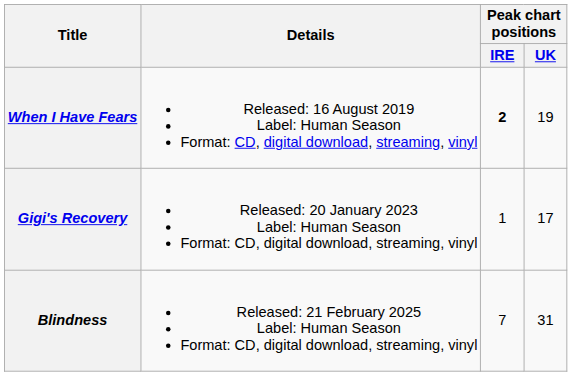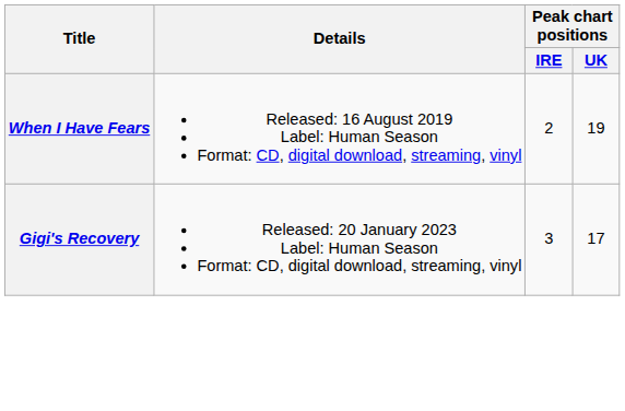 <table class="wikitable plainrowheaders" style="text-align:center;" border="1">
 <tr>
 <th scope="col" rowspan="2">Title</th>
 <th scope="col" rowspan="2">Details</th>
 <th scope="col" colspan="2">Peak chart positions</th>
 </tr>
 <tr>
 <th scope="col" style="width:2.5em;"><a href='#'>IRE</a><br></th>
 <th scope="col" style="width:2.5em;"><a href='#'>UK</a><br></th>
 </tr>
 <tr>
 <th scope="row"><em><a href='#'>When I Have Fears</a></em></th>
 <td><br><ul><li>Released: 16 August 2019</li><li>Label: Human Season</li><li>Format: <a href='#'>CD</a>, <a href='#'>digital download</a>, <a href='#'>streaming</a>, <a href='#'>vinyl</a></li></ul></td>
-<td><strong>2<br></strong></td>
+<td>2<br></td>
 <td>19<br></td>
 </tr>
 <tr>
 <th scope="row"><em><a href='#'>Gigi's Recovery</a></em></th>
 <td><br><ul><li>Released: 20 January 2023</li><li>Label: Human Season</li><li>Format: CD, digital download, streaming, vinyl</li></ul></td>
-<td>1<br></td>
+<td>3<br></td>
 <td>17<br></td>
 </tr>
-<tr>
-<th scope="row"><em>Blindness</em></th>
-<td><br><ul><li>Released: 21 February 2025</li><li>Label: Human Season</li><li>Format: CD, digital download, streaming, vinyl</li></ul></td>
-<td>7<br></td>
-<td>31<br></td>
-</tr>
 </table>
